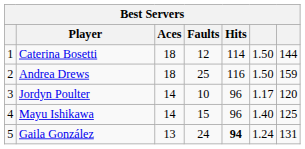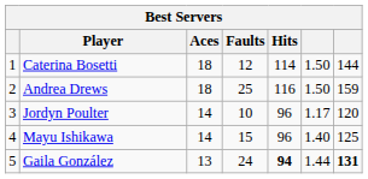 <table class="wikitable sortable" style=font-size:90%>
 <tr>
 <th colspan=7>Best Servers</th>
 </tr>
 <tr>
 <th></th>
 <th width=158>Player</th>
 <th width=20>Aces</th>
 <th width=20>Faults</th>
 <th width=20>Hits</th>
 <th width=20></th>
 <th width=20></th>
 </tr>
 <tr>
 <td align=center>1</td>
 <td> <a href='#'>Caterina Bosetti</a></td>
 <td align=center>18</td>
 <td align=center>12</td>
 <td align=center>114</td>
 <td align=center>1.50</td>
 <td align=center>144</td>
 </tr>
 <tr>
 <td align=center>2</td>
 <td> <a href='#'>Andrea Drews</a></td>
 <td align=center>18</td>
 <td align=center>25</td>
 <td align=center>116</td>
 <td align=center>1.50</td>
 <td align=center>159</td>
 </tr>
 <tr>
 <td align=center>3</td>
 <td> <a href='#'>Jordyn Poulter</a></td>
 <td align=center>14</td>
 <td align=center>10</td>
 <td align=center>96</td>
 <td align=center>1.17</td>
 <td align=center>120</td>
 </tr>
 <tr>
 <td align=center>4</td>
 <td> <a href='#'>Mayu Ishikawa</a></td>
 <td align=center>14</td>
 <td align=center>15</td>
 <td align=center>96</td>
 <td align=center>1.40</td>
 <td align=center>125</td>
 </tr>
 <tr>
 <td align=center>5</td>
 <td> <a href='#'>Gaila González</a></td>
 <td align=center>13</td>
 <td align=center>24</td>
 <td align=center><strong>94</strong></td>
-<td align=center>1.24</td>
-<td align=center>131</td>
+<td align=center>1.44</td>
+<td align=center><strong>131</strong></td>
 </tr>
 </table>
